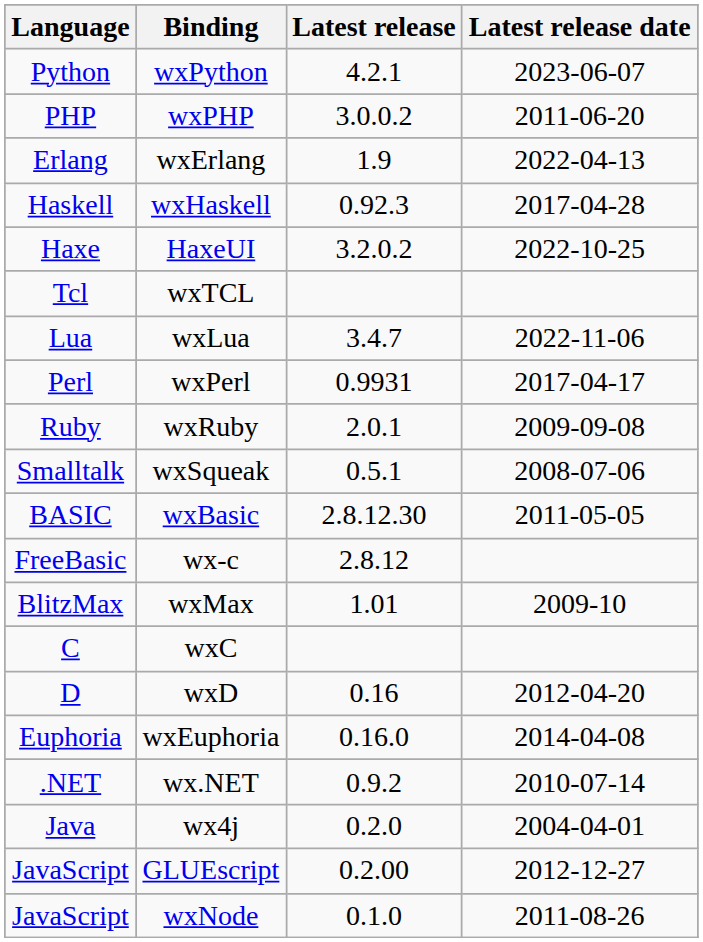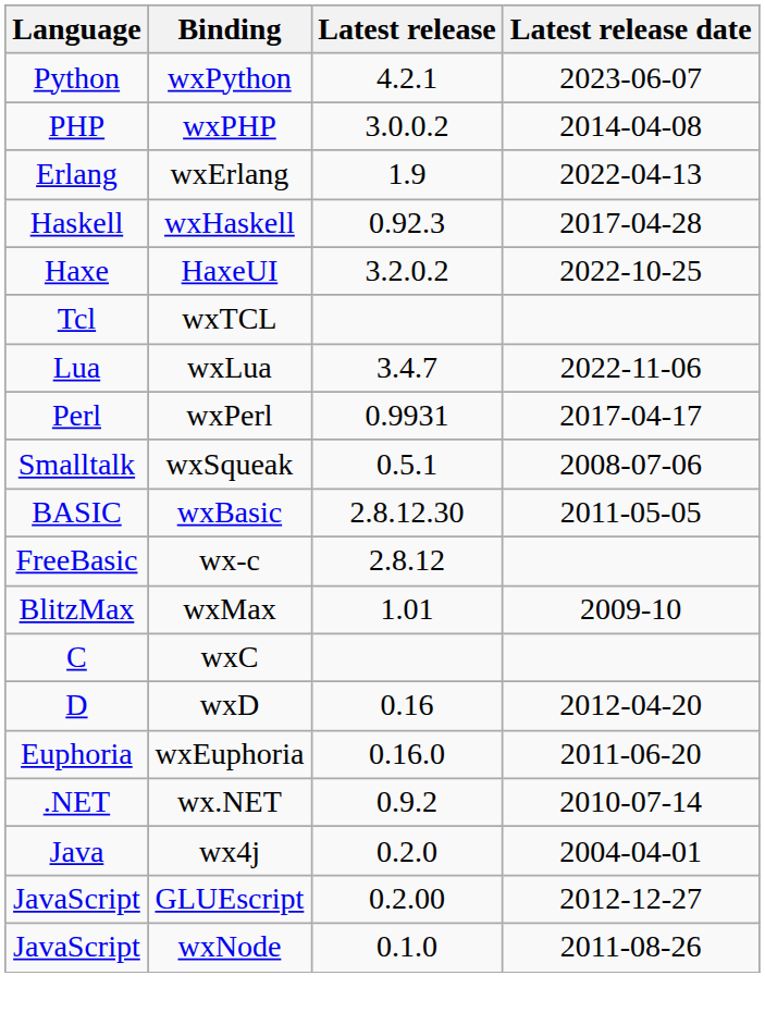 <table class="wikitable sortable" style="text-align: center; width: auto;">
 <tr>
 <th>Language</th>
 <th>Binding</th>
 <th>Latest release</th>
 <th>Latest release date</th>
 </tr>
 <tr>
 <td><a href='#'>Python</a></td>
 <td><a href='#'>wxPython</a></td>
 <td>4.2.1</td>
 <td>2023-06-07</td>
 </tr>
 <tr>
 <td><a href='#'>PHP</a></td>
 <td><a href='#'>wxPHP</a></td>
 <td>3.0.0.2</td>
-<td>2011-06-20</td>
+<td>2014-04-08</td>
 </tr>
 <tr>
 <td><a href='#'>Erlang</a></td>
 <td>wxErlang</td>
 <td>1.9</td>
 <td>2022-04-13</td>
 </tr>
 <tr>
 <td><a href='#'>Haskell</a></td>
 <td><a href='#'>wxHaskell</a></td>
 <td>0.92.3</td>
 <td>2017-04-28</td>
 </tr>
 <tr>
 <td><a href='#'>Haxe</a></td>
 <td><a href='#'>HaxeUI</a></td>
 <td>3.2.0.2</td>
 <td>2022-10-25</td>
 </tr>
 <tr>
 <td><a href='#'>Tcl</a></td>
 <td>wxTCL</td>
 <td></td>
 <td></td>
 </tr>
 <tr>
 <td><a href='#'>Lua</a></td>
 <td>wxLua</td>
 <td>3.4.7</td>
 <td>2022-11-06</td>
 </tr>
 <tr>
 <td><a href='#'>Perl</a></td>
 <td>wxPerl</td>
 <td>0.9931</td>
 <td>2017-04-17</td>
-</tr>
-<tr>
-<td><a href='#'>Ruby</a></td>
-<td>wxRuby</td>
-<td>2.0.1</td>
-<td>2009-09-08</td>
 </tr>
 <tr>
 <td><a href='#'>Smalltalk</a></td>
 <td>wxSqueak</td>
 <td>0.5.1</td>
 <td>2008-07-06</td>
 </tr>
 <tr>
 <td><a href='#'>BASIC</a></td>
 <td><a href='#'>wxBasic</a></td>
 <td>2.8.12.30</td>
 <td>2011-05-05</td>
 </tr>
 <tr>
 <td><a href='#'>FreeBasic</a></td>
 <td>wx-c</td>
 <td>2.8.12</td>
 <td></td>
 </tr>
 <tr>
 <td><a href='#'>BlitzMax</a></td>
 <td>wxMax</td>
 <td>1.01</td>
 <td>2009-10</td>
 </tr>
 <tr>
 <td><a href='#'>C</a></td>
 <td>wxC</td>
 <td></td>
 <td></td>
 </tr>
 <tr>
 <td><a href='#'>D</a></td>
 <td>wxD</td>
 <td>0.16</td>
 <td>2012-04-20</td>
 </tr>
 <tr>
 <td><a href='#'>Euphoria</a></td>
 <td>wxEuphoria</td>
 <td>0.16.0</td>
-<td>2014-04-08</td>
+<td>2011-06-20</td>
 </tr>
 <tr>
 <td><a href='#'>.NET</a></td>
 <td>wx.NET</td>
 <td>0.9.2</td>
 <td>2010-07-14</td>
 </tr>
 <tr>
 <td><a href='#'>Java</a></td>
 <td>wx4j</td>
 <td>0.2.0</td>
 <td>2004-04-01</td>
 </tr>
 <tr>
 <td><a href='#'>JavaScript</a></td>
 <td><a href='#'>GLUEscript</a></td>
 <td>0.2.00</td>
 <td>2012-12-27</td>
 </tr>
 <tr>
 <td><a href='#'>JavaScript</a></td>
 <td><a href='#'>wxNode</a></td>
 <td>0.1.0</td>
 <td>2011-08-26</td>
 </tr>
 <tr>
 </tr>
 </table>
